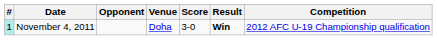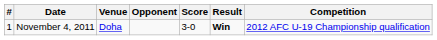 <table class="wikitable">
 <tr>
 <th>#</th>
 <th>Date</th>
+<th>Venue</th>
 <th>Opponent</th>
-<th>Venue</th>
 <th>Score</th>
 <th>Result</th>
 <th>Competition</th>
 </tr>
 <tr>
-<td style="background: paleturquoise;">1</td>
+<td>1</td>
 <td>November 4, 2011</td>
+<td><a href='#'>Doha</a></td>
 <td></td>
-<td><a href='#'>Doha</a></td>
 <td>3-0</td>
 <td><strong>Win</strong></td>
 <td><a href='#'>2012 AFC U-19 Championship qualification</a></td>
 </tr>
 </table>
